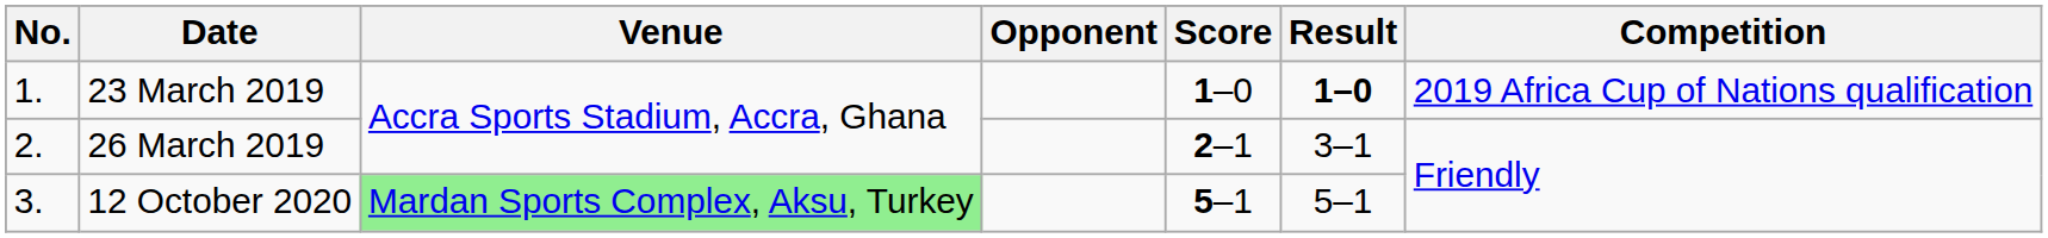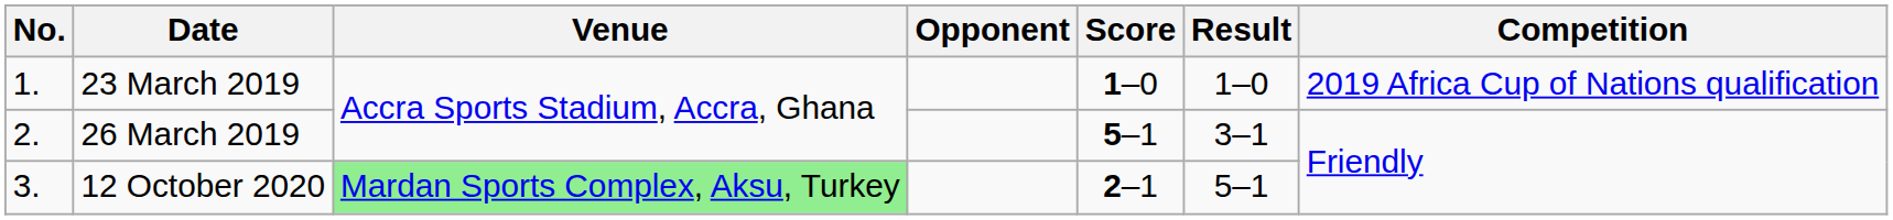 <table class="wikitable">
 <tr>
 <th>No.</th>
 <th>Date</th>
 <th>Venue</th>
 <th>Opponent</th>
 <th>Score</th>
 <th>Result</th>
 <th>Competition</th>
 </tr>
 <tr>
 <td>1.</td>
 <td>23 March 2019</td>
 <td rowspan=2><a href='#'>Accra Sports Stadium</a>, <a href='#'>Accra</a>, Ghana</td>
 <td></td>
 <td align=center><strong>1</strong>–0</td>
-<td align=center><strong>1–0</strong></td>
+<td align=center>1–0</td>
 <td><a href='#'>2019 Africa Cup of Nations qualification</a></td>
 </tr>
 <tr>
 <td>2.</td>
 <td>26 March 2019</td>
 <td></td>
-<td align=center><strong>2</strong>–1</td>
+<td align=center><strong>5</strong>–1</td>
 <td align=center>3–1</td>
 <td rowspan=2><a href='#'>Friendly</a></td>
 </tr>
 <tr>
 <td>3.</td>
 <td>12 October 2020</td>
 <td style="background: lightgreen;"><a href='#'>Mardan Sports Complex</a>, <a href='#'>Aksu</a>, Turkey</td>
 <td></td>
-<td align=center><strong>5</strong>–1</td>
+<td align=center><strong>2</strong>–1</td>
 <td align=center>5–1</td>
 </tr>
 </table>
